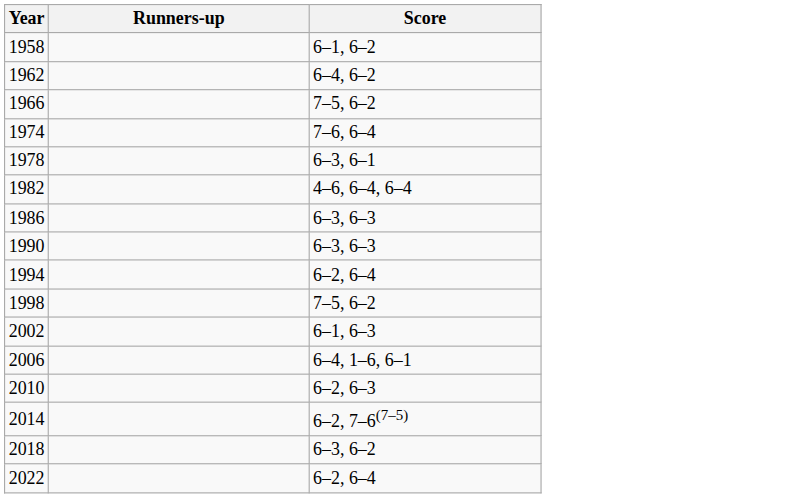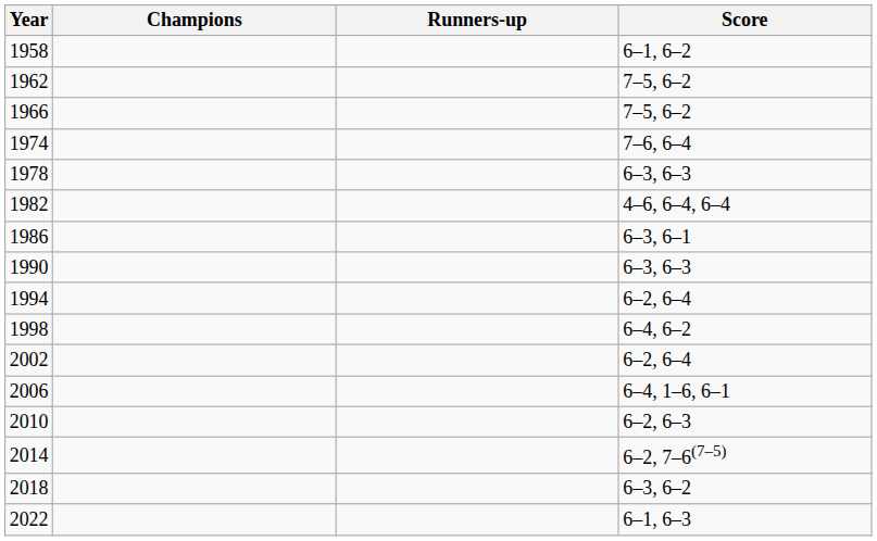 <table class="sortable wikitable">
 <tr>
 <th>Year</th>
+<th width=225>Champions</th>
 <th width=225>Runners-up</th>
 <th width=200 class="unsortable">Score</th>
 </tr>
 <tr>
 <td align=center>1958</td>
 <td></td>
+<td></td>
 <td>6–1, 6–2</td>
 </tr>
 <tr>
 <td align=center>1962</td>
 <td></td>
-<td>6–4, 6–2</td>
+<td></td>
+<td>7–5, 6–2</td>
 </tr>
 <tr>
 <td align=center>1966</td>
+<td></td>
 <td></td>
 <td>7–5, 6–2</td>
 </tr>
 <tr>
 <td align=center>1974</td>
 <td></td>
+<td></td>
 <td>7–6, 6–4</td>
 </tr>
 <tr>
 <td align=center>1978</td>
 <td></td>
-<td>6–3, 6–1</td>
+<td></td>
+<td>6–3, 6–3</td>
 </tr>
 <tr>
 <td align=center>1982</td>
+<td></td>
 <td></td>
 <td>4–6, 6–4, 6–4</td>
 </tr>
 <tr>
 <td align=center>1986</td>
 <td></td>
-<td>6–3, 6–3</td>
+<td></td>
+<td>6–3, 6–1</td>
 </tr>
 <tr>
 <td align=center>1990</td>
+<td></td>
 <td></td>
 <td>6–3, 6–3</td>
 </tr>
 <tr>
 <td align=center>1994</td>
 <td></td>
+<td></td>
 <td>6–2, 6–4</td>
 </tr>
 <tr>
 <td align=center>1998</td>
 <td></td>
-<td>7–5, 6–2</td>
+<td></td>
+<td>6–4, 6–2</td>
 </tr>
 <tr>
 <td align=center>2002</td>
 <td></td>
-<td>6–1, 6–3</td>
+<td></td>
+<td>6–2, 6–4</td>
 </tr>
 <tr>
 <td align=center>2006</td>
+<td></td>
 <td></td>
 <td>6–4, 1–6, 6–1</td>
 </tr>
 <tr>
 <td align=center>2010</td>
 <td></td>
+<td></td>
 <td>6–2, 6–3</td>
 </tr>
 <tr>
 <td align=center>2014</td>
+<td></td>
 <td></td>
 <td>6–2, 7–6<sup>(7–5)</sup></td>
 </tr>
 <tr>
 <td align=center>2018</td>
 <td></td>
+<td></td>
 <td>6–3, 6–2</td>
 </tr>
 <tr>
 <td align=center>2022</td>
 <td></td>
-<td>6–2, 6–4</td>
+<td></td>
+<td>6–1, 6–3</td>
 </tr>
 </table>
